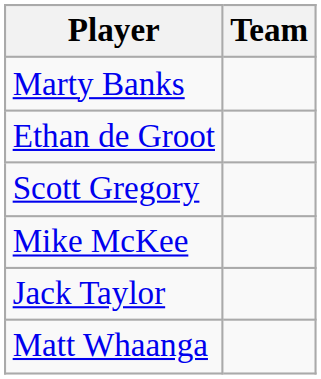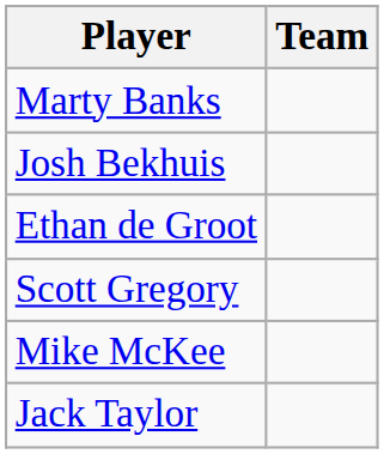 <table class="wikitable" border="1">
 <tr>
 <th>Player</th>
 <th>Team</th>
 </tr>
 <tr>
 <td><a href='#'>Marty Banks</a></td>
+<td></td>
+</tr>
+<tr>
+<td><a href='#'>Josh Bekhuis</a></td>
 <td></td>
 </tr>
 <tr>
 <td><a href='#'>Ethan de Groot</a></td>
 <td></td>
 </tr>
 <tr>
 <td><a href='#'>Scott Gregory</a></td>
 <td></td>
 </tr>
 <tr>
 <td><a href='#'>Mike McKee</a></td>
 <td></td>
 </tr>
 <tr>
 <td><a href='#'>Jack Taylor</a></td>
 <td></td>
 </tr>
-<tr>
-<td><a href='#'>Matt Whaanga</a></td>
-<td></td>
-</tr>
 </table>
